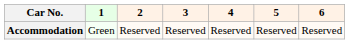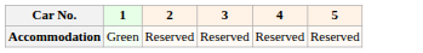 <table class="wikitable">
 <tr>
 <th>Car No.</th>
 <th style="background: #E6FFE6">1</th>
 <th style="background: #FFF2E6">2</th>
 <th style="background: #FFF2E6">3</th>
 <th style="background: #FFF2E6">4</th>
 <th style="background: #FFF2E6">5</th>
-<th style="background: #FFF2E6">6</th>
 </tr>
 <tr>
 <th>Accommodation</th>
 <td style="background: #F5FFF5">Green</td>
 <td style="background: #FFFAF5">Reserved</td>
 <td style="background: #FFFAF5">Reserved</td>
 <td style="background: #FFFAF5">Reserved</td>
 <td style="background: #FFFAF5">Reserved</td>
-<td style="background: #FFFAF5">Reserved</td>
 </tr>
 </table>
